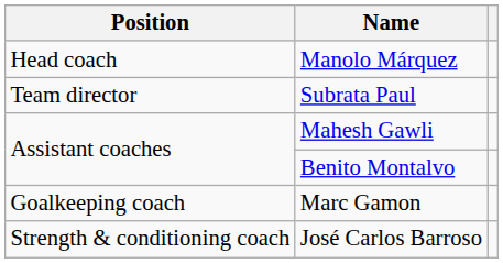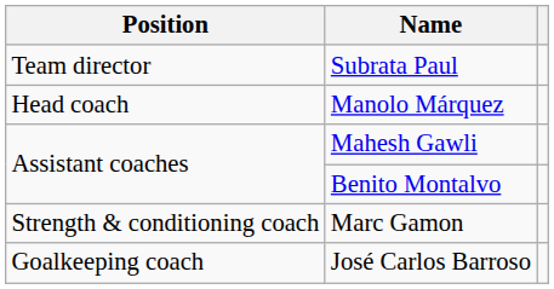 <table class="wikitable">
 <tr>
 <th>Position</th>
 <th>Name</th>
 <th></th>
 </tr>
 <tr>
-<td>Head coach</td>
-<td> <a href='#'>Manolo Márquez</a></td>
+<td>Team director</td>
+<td> <a href='#'>Subrata Paul</a></td>
 <td></td>
 </tr>
 <tr>
-<td>Team director</td>
-<td> <a href='#'>Subrata Paul</a></td>
+<td>Head coach</td>
+<td> <a href='#'>Manolo Márquez</a></td>
 <td></td>
 </tr>
 <tr>
 <td rowspan=2>Assistant coaches</td>
 <td> <a href='#'>Mahesh Gawli</a></td>
 <td></td>
 </tr>
 <tr>
 <td> <a href='#'>Benito Montalvo</a></td>
 <td></td>
 </tr>
 <tr>
-<td>Goalkeeping coach</td>
+<td>Strength & conditioning coach</td>
 <td> Marc Gamon</td>
 <td></td>
 </tr>
 <tr>
-<td>Strength & conditioning coach</td>
+<td>Goalkeeping coach</td>
 <td> José Carlos Barroso</td>
 <td></td>
 </tr>
 </table>
